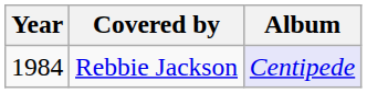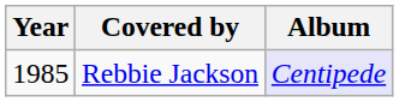 <table class="wikitable">
 <tr>
 <th>Year</th>
 <th>Covered by</th>
 <th>Album</th>
 </tr>
 <tr>
-<td>1984</td>
+<td>1985</td>
 <td><a href='#'>Rebbie Jackson</a></td>
 <td style="background: lavender;"><em><a href='#'>Centipede</a></em></td>
 </tr>
 </table>
